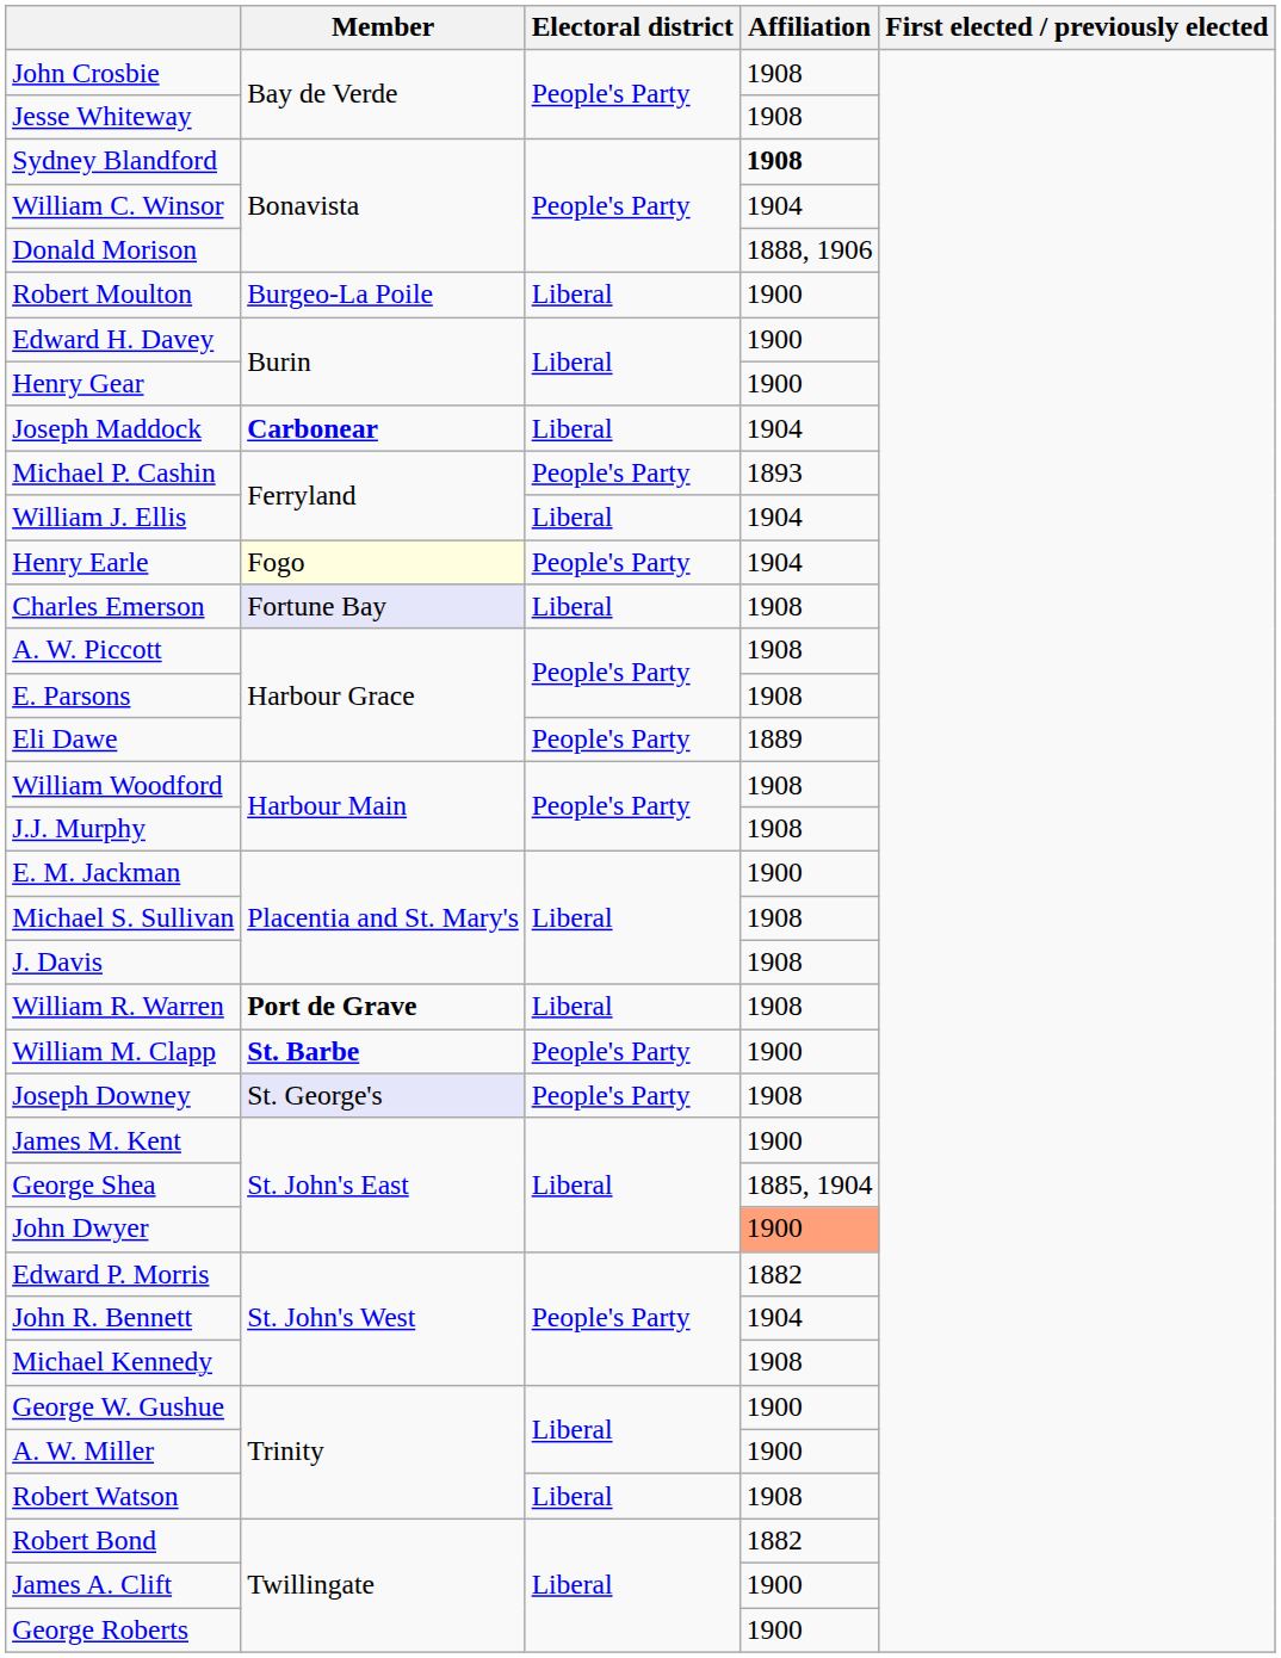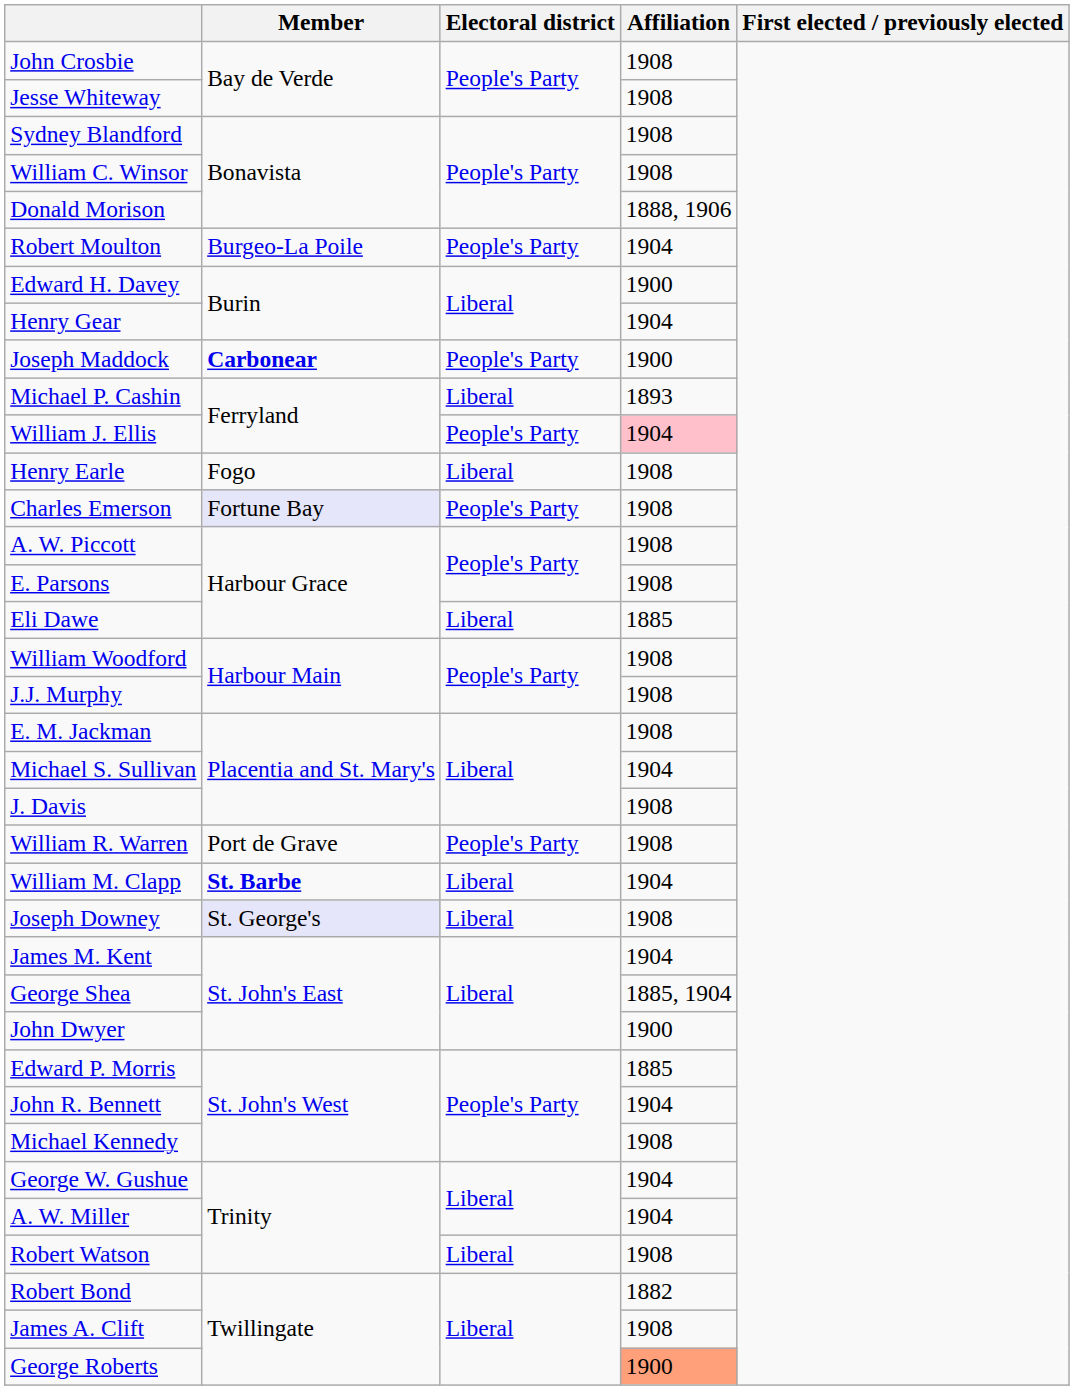 <table class="wikitable sortable">
 <tr>
 <th></th>
 <th>Member</th>
 <th>Electoral district</th>
 <th>Affiliation</th>
 <th>First elected / previously elected</th>
 </tr>
 <tr>
 <td><a href='#'>John Crosbie</a></td>
 <td rowspan=2>Bay de Verde</td>
 <td rowspan=2><a href='#'>People's Party</a></td>
 <td>1908</td>
 </tr>
 <tr>
 <td><a href='#'>Jesse Whiteway</a></td>
 <td>1908</td>
 </tr>
 <tr>
 <td><a href='#'>Sydney Blandford</a></td>
 <td rowspan=3>Bonavista</td>
 <td rowspan=3><a href='#'>People's Party</a></td>
-<td><strong>1908</strong></td>
+<td>1908</td>
 </tr>
 <tr>
 <td><a href='#'>William C. Winsor</a></td>
-<td>1904</td>
+<td>1908</td>
 </tr>
 <tr>
 <td><a href='#'>Donald Morison</a></td>
 <td>1888, 1906</td>
 </tr>
 <tr>
 <td><a href='#'>Robert Moulton</a></td>
 <td><a href='#'>Burgeo-La Poile</a></td>
-<td><a href='#'>Liberal</a></td>
-<td>1900</td>
+<td><a href='#'>People's Party</a></td>
+<td>1904</td>
 </tr>
 <tr>
 <td><a href='#'>Edward H. Davey</a></td>
 <td rowspan=2>Burin</td>
 <td rowspan=2><a href='#'>Liberal</a></td>
 <td>1900</td>
 </tr>
 <tr>
 <td><a href='#'>Henry Gear</a></td>
-<td>1900</td>
+<td>1904</td>
 </tr>
 <tr>
 <td><a href='#'>Joseph Maddock</a></td>
 <td><strong><a href='#'>Carbonear</a></strong></td>
-<td><a href='#'>Liberal</a></td>
-<td>1904</td>
+<td><a href='#'>People's Party</a></td>
+<td>1900</td>
 </tr>
 <tr>
 <td><a href='#'>Michael P. Cashin</a></td>
 <td rowspan=2>Ferryland</td>
-<td><a href='#'>People's Party</a></td>
+<td><a href='#'>Liberal</a></td>
 <td>1893</td>
 </tr>
 <tr>
 <td><a href='#'>William J. Ellis</a></td>
-<td><a href='#'>Liberal</a></td>
-<td>1904</td>
+<td><a href='#'>People's Party</a></td>
+<td style="background: pink;">1904</td>
 </tr>
 <tr>
 <td><a href='#'>Henry Earle</a></td>
-<td style="background: lightyellow;">Fogo</td>
-<td><a href='#'>People's Party</a></td>
-<td>1904</td>
+<td>Fogo</td>
+<td><a href='#'>Liberal</a></td>
+<td>1908</td>
 </tr>
 <tr>
 <td><a href='#'>Charles Emerson</a></td>
 <td style="background: lavender;">Fortune Bay</td>
-<td><a href='#'>Liberal</a></td>
+<td><a href='#'>People's Party</a></td>
 <td>1908</td>
 </tr>
 <tr>
 <td><a href='#'>A. W. Piccott</a></td>
 <td rowspan=3>Harbour Grace</td>
 <td rowspan=2><a href='#'>People's Party</a></td>
 <td>1908</td>
 </tr>
 <tr>
 <td><a href='#'>E. Parsons</a></td>
 <td>1908</td>
 </tr>
 <tr>
 <td><a href='#'>Eli Dawe</a></td>
-<td><a href='#'>People's Party</a></td>
-<td>1889</td>
+<td><a href='#'>Liberal</a></td>
+<td>1885</td>
 </tr>
 <tr>
 <td><a href='#'>William Woodford</a></td>
 <td rowspan=2><a href='#'>Harbour Main</a></td>
 <td rowspan=2><a href='#'>People's Party</a></td>
 <td>1908</td>
 </tr>
 <tr>
 <td><a href='#'>J.J. Murphy</a></td>
 <td>1908</td>
 </tr>
 <tr>
 <td><a href='#'>E. M. Jackman</a></td>
 <td rowspan=3><a href='#'>Placentia and St. Mary's</a></td>
 <td rowspan=3><a href='#'>Liberal</a></td>
-<td>1900</td>
+<td>1908</td>
 </tr>
 <tr>
 <td><a href='#'>Michael S. Sullivan</a></td>
-<td>1908</td>
+<td>1904</td>
 </tr>
 <tr>
 <td><a href='#'>J. Davis</a></td>
 <td>1908</td>
 </tr>
 <tr>
 <td><a href='#'>William R. Warren</a></td>
-<td><strong>Port de Grave</strong></td>
-<td><a href='#'>Liberal</a></td>
+<td>Port de Grave</td>
+<td><a href='#'>People's Party</a></td>
 <td>1908</td>
 </tr>
 <tr>
 <td><a href='#'>William M. Clapp</a></td>
 <td><strong><a href='#'>St. Barbe</a></strong></td>
-<td><a href='#'>People's Party</a></td>
-<td>1900</td>
+<td><a href='#'>Liberal</a></td>
+<td>1904</td>
 </tr>
 <tr>
 <td><a href='#'>Joseph Downey</a></td>
 <td style="background: lavender;">St. George's</td>
-<td><a href='#'>People's Party</a></td>
+<td><a href='#'>Liberal</a></td>
 <td>1908</td>
 </tr>
 <tr>
 <td><a href='#'>James M. Kent</a></td>
 <td rowspan=3><a href='#'>St. John's East</a></td>
 <td rowspan=3><a href='#'>Liberal</a></td>
-<td>1900</td>
+<td>1904</td>
 </tr>
 <tr>
 <td><a href='#'>George Shea</a></td>
 <td>1885, 1904</td>
 </tr>
 <tr>
 <td><a href='#'>John Dwyer</a></td>
-<td style="background: lightsalmon;">1900</td>
+<td>1900</td>
 </tr>
 <tr>
 <td><a href='#'>Edward P. Morris</a></td>
 <td rowspan=3><a href='#'>St. John's West</a></td>
 <td rowspan=3><a href='#'>People's Party</a></td>
-<td>1882</td>
+<td>1885</td>
 </tr>
 <tr>
 <td><a href='#'>John R. Bennett</a></td>
 <td>1904</td>
 </tr>
 <tr>
 <td><a href='#'>Michael Kennedy</a></td>
 <td>1908</td>
 </tr>
 <tr>
 <td><a href='#'>George W. Gushue</a></td>
 <td rowspan=3>Trinity</td>
 <td rowspan=2><a href='#'>Liberal</a></td>
-<td>1900</td>
+<td>1904</td>
 </tr>
 <tr>
 <td><a href='#'>A. W. Miller</a></td>
-<td>1900</td>
+<td>1904</td>
 </tr>
 <tr>
 <td><a href='#'>Robert Watson</a></td>
 <td><a href='#'>Liberal</a></td>
 <td>1908</td>
 </tr>
 <tr>
 <td><a href='#'>Robert Bond</a></td>
 <td rowspan=3>Twillingate</td>
 <td rowspan=3><a href='#'>Liberal</a></td>
 <td>1882</td>
 </tr>
 <tr>
 <td><a href='#'>James A. Clift</a></td>
-<td>1900</td>
+<td>1908</td>
 </tr>
 <tr>
 <td><a href='#'>George Roberts</a></td>
-<td>1900</td>
+<td style="background: lightsalmon;">1900</td>
 </tr>
 </table>
